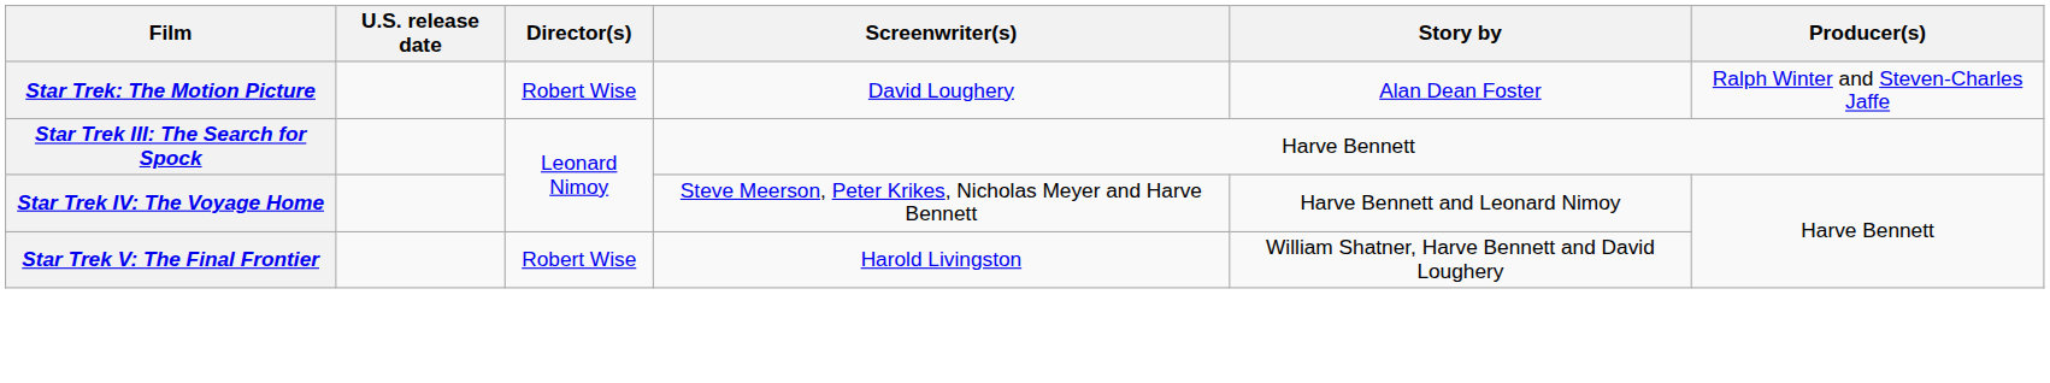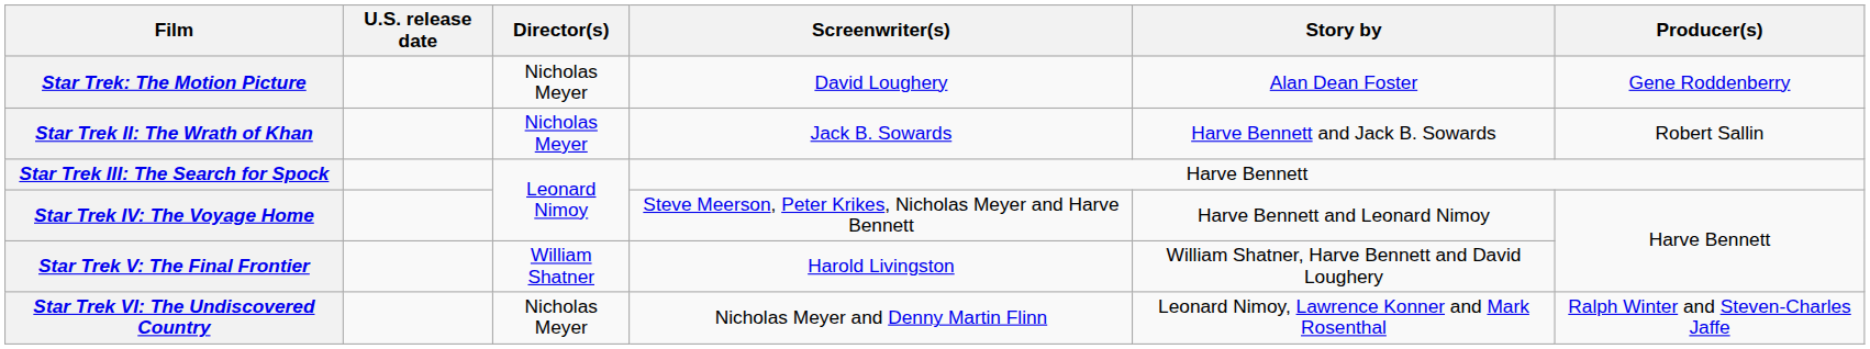 <table class="wikitable plainrowheaders" style="text-align:center;">
 <tr>
 <th>Film</th>
 <th>U.S. release date</th>
 <th>Director(s)</th>
 <th>Screenwriter(s)</th>
 <th>Story by</th>
 <th>Producer(s)<br></th>
 </tr>
 <tr>
 <th scope="row"><em><a href='#'>Star Trek: The Motion Picture</a></em></th>
 <td style="text-align:left;"></td>
-<td><a href='#'>Robert Wise</a></td>
+<td>Nicholas Meyer</td>
 <td><a href='#'>David Loughery</a></td>
 <td><a href='#'>Alan Dean Foster</a></td>
-<td><a href='#'>Ralph Winter</a> and <a href='#'>Steven-Charles Jaffe</a><br></td>
+<td><a href='#'>Gene Roddenberry</a></td>
+</tr>
+<tr>
+<th scope="row"><em><a href='#'>Star Trek II: The Wrath of Khan</a></em></th>
+<td style="text-align:left;"></td>
+<td><a href='#'>Nicholas Meyer</a></td>
+<td><a href='#'>Jack B. Sowards</a></td>
+<td><a href='#'>Harve Bennett</a> and Jack B. Sowards</td>
+<td>Robert Sallin</td>
 </tr>
 <tr>
 <th scope="row"><em><a href='#'>Star Trek III: The Search for Spock</a></em></th>
 <td style="text-align:left;"></td>
 <td rowspan="2"><a href='#'>Leonard Nimoy</a></td>
 <td colspan="3">Harve Bennett</td>
 </tr>
 <tr>
 <th scope="row"><em><a href='#'>Star Trek IV: The Voyage Home</a></em></th>
 <td style="text-align:left;"></td>
 <td><a href='#'>Steve Meerson</a>, <a href='#'>Peter Krikes</a>, Nicholas Meyer and Harve Bennett</td>
 <td>Harve Bennett and Leonard Nimoy</td>
 <td rowspan="2">Harve Bennett</td>
 </tr>
 <tr>
 <th scope="row"><em><a href='#'>Star Trek V: The Final Frontier</a></em></th>
 <td style="text-align:left;"></td>
-<td><a href='#'>Robert Wise</a></td>
+<td><a href='#'>William Shatner</a></td>
 <td><a href='#'>Harold Livingston</a></td>
 <td>William Shatner, Harve Bennett and David Loughery</td>
 </tr>
+<tr>
+<th scope="row"><em><a href='#'>Star Trek VI: The Undiscovered Country</a></em></th>
+<td style="text-align:left;"></td>
+<td>Nicholas Meyer</td>
+<td>Nicholas Meyer and <a href='#'>Denny Martin Flinn</a></td>
+<td>Leonard Nimoy, <a href='#'>Lawrence Konner</a> and <a href='#'>Mark Rosenthal</a></td>
+<td><a href='#'>Ralph Winter</a> and <a href='#'>Steven-Charles Jaffe</a><br></td>
+</tr>
 </table>
